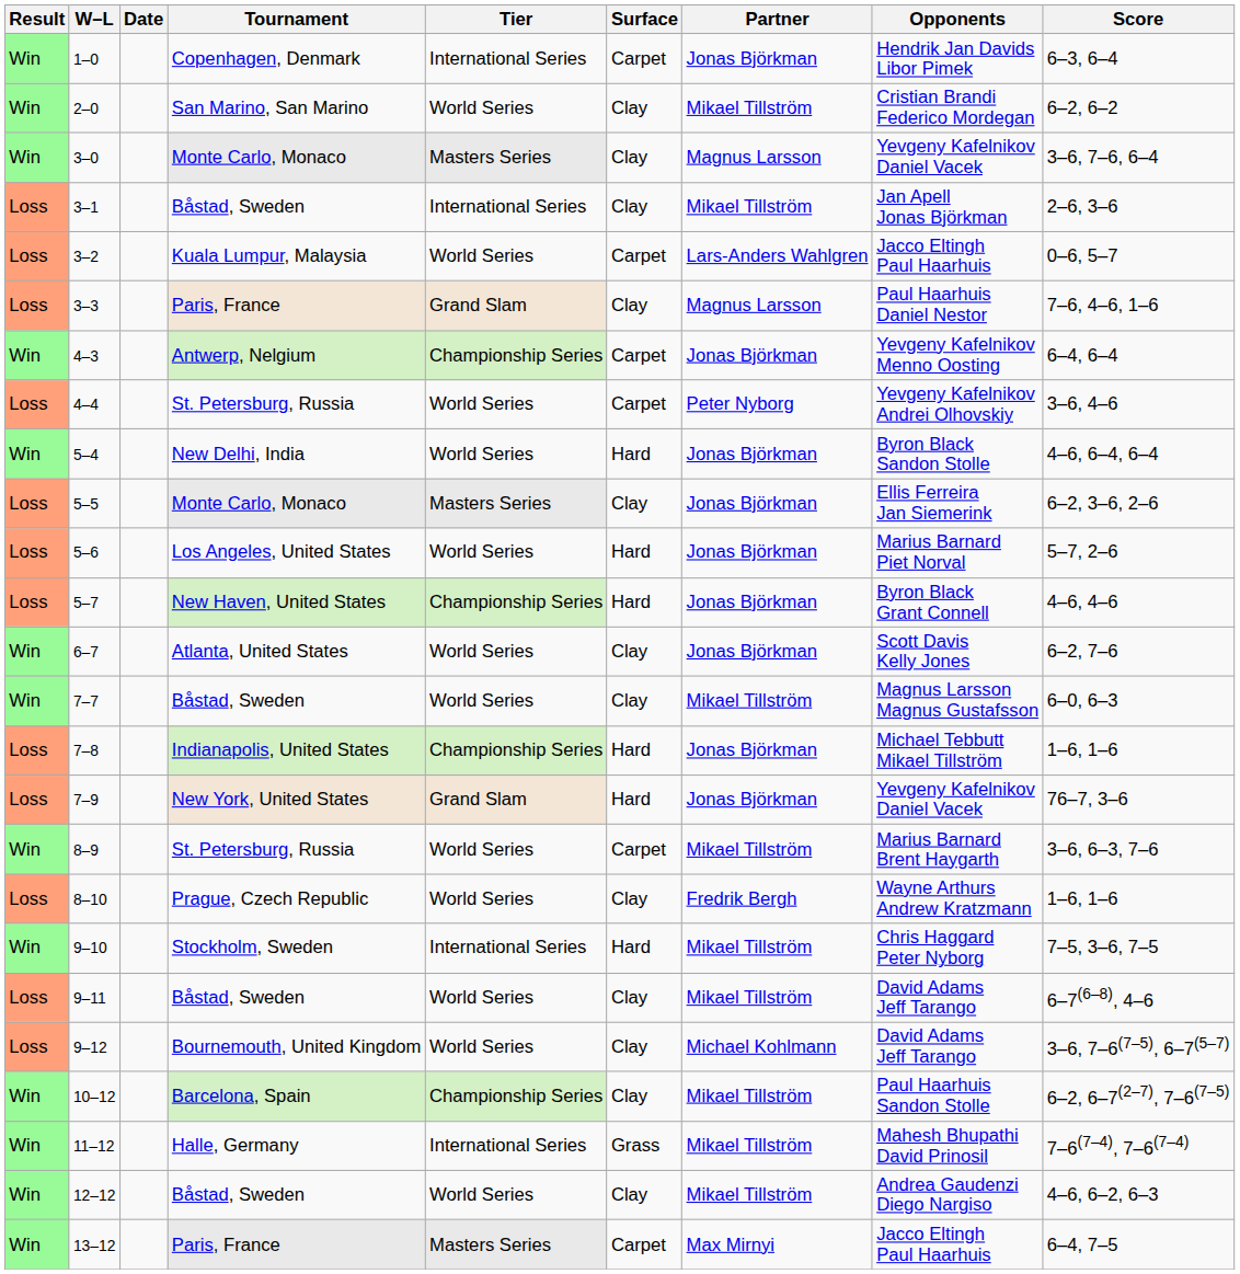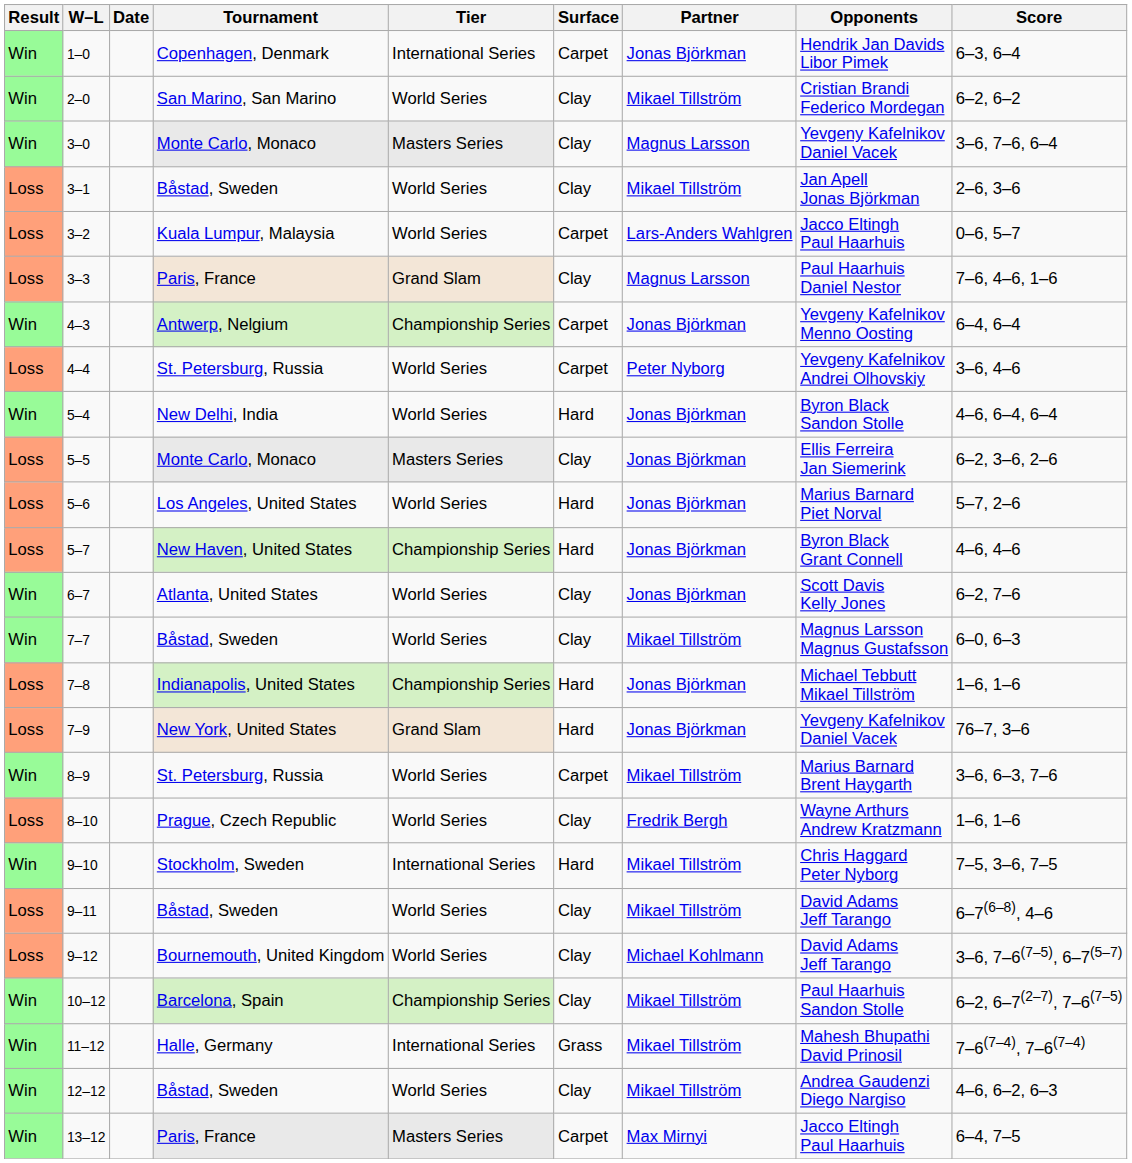 <table class="sortable wikitable">
 <tr>
 <th>Result</th>
 <th class="unsortable">W–L</th>
 <th>Date</th>
 <th>Tournament</th>
 <th>Tier</th>
 <th>Surface</th>
 <th>Partner</th>
 <th>Opponents</th>
 <th class="unsortable">Score</th>
 </tr>
 <tr>
 <td style="background:#98fb98;">Win</td>
 <td><small>1–0</small></td>
 <td><a href='#'></a></td>
 <td><a href='#'>Copenhagen</a>, Denmark</td>
 <td>International Series</td>
 <td>Carpet</td>
 <td> <a href='#'>Jonas Björkman</a></td>
 <td> <a href='#'>Hendrik Jan Davids</a> <br>  <a href='#'>Libor Pimek</a></td>
 <td>6–3, 6–4</td>
 </tr>
 <tr>
 <td style="background:#98fb98;">Win</td>
 <td><small>2–0</small></td>
 <td><a href='#'></a></td>
 <td><a href='#'>San Marino</a>, San Marino</td>
 <td>World Series</td>
 <td>Clay</td>
 <td> <a href='#'>Mikael Tillström</a></td>
 <td> <a href='#'>Cristian Brandi</a> <br>  <a href='#'>Federico Mordegan</a></td>
 <td>6–2, 6–2</td>
 </tr>
 <tr>
 <td style="background:#98fb98;">Win</td>
 <td><small>3–0</small></td>
 <td><a href='#'></a></td>
 <td style="background:#e9e9e9;"><a href='#'>Monte Carlo</a>, Monaco</td>
 <td style="background:#e9e9e9;">Masters Series</td>
 <td>Clay</td>
 <td> <a href='#'>Magnus Larsson</a></td>
 <td> <a href='#'>Yevgeny Kafelnikov</a> <br>  <a href='#'>Daniel Vacek</a></td>
 <td>3–6, 7–6, 6–4</td>
 </tr>
 <tr>
 <td style="background:#ffa07a;">Loss</td>
 <td><small>3–1</small></td>
 <td><a href='#'></a></td>
 <td><a href='#'>Båstad</a>, Sweden</td>
-<td>International Series</td>
+<td>World Series</td>
 <td>Clay</td>
 <td> <a href='#'>Mikael Tillström</a></td>
 <td> <a href='#'>Jan Apell</a> <br>  <a href='#'>Jonas Björkman</a></td>
 <td>2–6, 3–6</td>
 </tr>
 <tr>
 <td style="background:#ffa07a;">Loss</td>
 <td><small>3–2</small></td>
 <td><a href='#'></a></td>
 <td><a href='#'>Kuala Lumpur</a>, Malaysia</td>
 <td>World Series</td>
 <td>Carpet</td>
 <td> <a href='#'>Lars-Anders Wahlgren</a></td>
 <td> <a href='#'>Jacco Eltingh</a> <br>  <a href='#'>Paul Haarhuis</a></td>
 <td>0–6, 5–7</td>
 </tr>
 <tr>
 <td style="background:#ffa07a;">Loss</td>
 <td><small>3–3</small></td>
 <td><a href='#'></a></td>
 <td style="background:#f3e6d7;"><a href='#'>Paris</a>, France</td>
 <td style="background:#f3e6d7;">Grand Slam</td>
 <td>Clay</td>
 <td> <a href='#'>Magnus Larsson</a></td>
 <td> <a href='#'>Paul Haarhuis</a> <br>  <a href='#'>Daniel Nestor</a></td>
 <td>7–6, 4–6, 1–6</td>
 </tr>
 <tr>
 <td style="background:#98fb98;">Win</td>
 <td><small>4–3</small></td>
 <td><a href='#'></a></td>
 <td style="background:#d4f1c5;"><a href='#'>Antwerp</a>, Nelgium</td>
 <td style="background:#d4f1c5;">Championship Series</td>
 <td>Carpet</td>
 <td> <a href='#'>Jonas Björkman</a></td>
 <td> <a href='#'>Yevgeny Kafelnikov</a> <br>  <a href='#'>Menno Oosting</a></td>
 <td>6–4, 6–4</td>
 </tr>
 <tr>
 <td style="background:#ffa07a;">Loss</td>
 <td><small>4–4</small></td>
 <td><a href='#'></a></td>
 <td><a href='#'>St. Petersburg</a>, Russia</td>
 <td>World Series</td>
 <td>Carpet</td>
 <td> <a href='#'>Peter Nyborg</a></td>
 <td> <a href='#'>Yevgeny Kafelnikov</a> <br>  <a href='#'>Andrei Olhovskiy</a></td>
 <td>3–6, 4–6</td>
 </tr>
 <tr>
 <td style="background:#98fb98;">Win</td>
 <td><small>5–4</small></td>
 <td><a href='#'></a></td>
 <td><a href='#'>New Delhi</a>, India</td>
 <td>World Series</td>
 <td>Hard</td>
 <td> <a href='#'>Jonas Björkman</a></td>
 <td> <a href='#'>Byron Black</a> <br>  <a href='#'>Sandon Stolle</a></td>
 <td>4–6, 6–4, 6–4</td>
 </tr>
 <tr>
 <td style="background:#ffa07a;">Loss</td>
 <td><small>5–5</small></td>
 <td><a href='#'></a></td>
 <td style="background:#e9e9e9;"><a href='#'>Monte Carlo</a>, Monaco</td>
 <td style="background:#e9e9e9;">Masters Series</td>
 <td>Clay</td>
 <td> <a href='#'>Jonas Björkman</a></td>
 <td> <a href='#'>Ellis Ferreira</a> <br>  <a href='#'>Jan Siemerink</a></td>
 <td>6–2, 3–6, 2–6</td>
 </tr>
 <tr>
 <td style="background:#ffa07a;">Loss</td>
 <td><small>5–6</small></td>
 <td><a href='#'></a></td>
 <td><a href='#'>Los Angeles</a>, United States</td>
 <td>World Series</td>
 <td>Hard</td>
 <td> <a href='#'>Jonas Björkman</a></td>
 <td> <a href='#'>Marius Barnard</a> <br>  <a href='#'>Piet Norval</a></td>
 <td>5–7, 2–6</td>
 </tr>
 <tr>
 <td style="background:#ffa07a;">Loss</td>
 <td><small>5–7</small></td>
 <td><a href='#'></a></td>
 <td style="background:#d4f1c5;"><a href='#'>New Haven</a>, United States</td>
 <td style="background:#d4f1c5;">Championship Series</td>
 <td>Hard</td>
 <td> <a href='#'>Jonas Björkman</a></td>
 <td> <a href='#'>Byron Black</a> <br>  <a href='#'>Grant Connell</a></td>
 <td>4–6, 4–6</td>
 </tr>
 <tr>
 <td style="background:#98fb98;">Win</td>
 <td><small>6–7</small></td>
 <td><a href='#'></a></td>
 <td><a href='#'>Atlanta</a>, United States</td>
 <td>World Series</td>
 <td>Clay</td>
 <td> <a href='#'>Jonas Björkman</a></td>
 <td> <a href='#'>Scott Davis</a> <br>  <a href='#'>Kelly Jones</a></td>
 <td>6–2, 7–6</td>
 </tr>
 <tr>
 <td style="background:#98fb98;">Win</td>
 <td><small>7–7</small></td>
 <td><a href='#'></a></td>
 <td><a href='#'>Båstad</a>, Sweden</td>
 <td>World Series</td>
 <td>Clay</td>
 <td> <a href='#'>Mikael Tillström</a></td>
 <td> <a href='#'>Magnus Larsson</a> <br>  <a href='#'>Magnus Gustafsson</a></td>
 <td>6–0, 6–3</td>
 </tr>
 <tr>
 <td style="background:#ffa07a;">Loss</td>
 <td><small>7–8</small></td>
 <td><a href='#'></a></td>
 <td style="background:#d4f1c5;"><a href='#'>Indianapolis</a>, United States</td>
 <td style="background:#d4f1c5;">Championship Series</td>
 <td>Hard</td>
 <td> <a href='#'>Jonas Björkman</a></td>
 <td> <a href='#'>Michael Tebbutt</a> <br>  <a href='#'>Mikael Tillström</a></td>
 <td>1–6, 1–6</td>
 </tr>
 <tr>
 <td style="background:#ffa07a;">Loss</td>
 <td><small>7–9</small></td>
 <td><a href='#'></a></td>
 <td style="background:#f3e6d7;"><a href='#'>New York</a>, United States</td>
 <td style="background:#f3e6d7;">Grand Slam</td>
 <td>Hard</td>
 <td> <a href='#'>Jonas Björkman</a></td>
 <td> <a href='#'>Yevgeny Kafelnikov</a> <br>  <a href='#'>Daniel Vacek</a></td>
 <td>76–7, 3–6</td>
 </tr>
 <tr>
 <td style="background:#98fb98;">Win</td>
 <td><small>8–9</small></td>
 <td><a href='#'></a></td>
 <td><a href='#'>St. Petersburg</a>, Russia</td>
 <td>World Series</td>
 <td>Carpet</td>
 <td> <a href='#'>Mikael Tillström</a></td>
 <td> <a href='#'>Marius Barnard</a> <br>  <a href='#'>Brent Haygarth</a></td>
 <td>3–6, 6–3, 7–6</td>
 </tr>
 <tr>
 <td style="background:#ffa07a;">Loss</td>
 <td><small>8–10</small></td>
 <td><a href='#'></a></td>
 <td><a href='#'>Prague</a>, Czech Republic</td>
 <td>World Series</td>
 <td>Clay</td>
 <td> <a href='#'>Fredrik Bergh</a></td>
 <td> <a href='#'>Wayne Arthurs</a> <br>  <a href='#'>Andrew Kratzmann</a></td>
 <td>1–6, 1–6</td>
 </tr>
 <tr>
 <td style="background:#98fb98;">Win</td>
 <td><small>9–10</small></td>
 <td><a href='#'></a></td>
 <td><a href='#'>Stockholm</a>, Sweden</td>
 <td>International Series</td>
 <td>Hard</td>
 <td> <a href='#'>Mikael Tillström</a></td>
 <td> <a href='#'>Chris Haggard</a> <br>  <a href='#'>Peter Nyborg</a></td>
 <td>7–5, 3–6, 7–5</td>
 </tr>
 <tr>
 <td style="background:#ffa07a;">Loss</td>
 <td><small>9–11</small></td>
 <td><a href='#'></a></td>
 <td><a href='#'>Båstad</a>, Sweden</td>
 <td>World Series</td>
 <td>Clay</td>
 <td> <a href='#'>Mikael Tillström</a></td>
 <td> <a href='#'>David Adams</a> <br>  <a href='#'>Jeff Tarango</a></td>
 <td>6–7<sup>(6–8)</sup>, 4–6</td>
 </tr>
 <tr>
 <td style="background:#ffa07a;">Loss</td>
 <td><small>9–12</small></td>
 <td><a href='#'></a></td>
 <td><a href='#'>Bournemouth</a>, United Kingdom</td>
 <td>World Series</td>
 <td>Clay</td>
 <td> <a href='#'>Michael Kohlmann</a></td>
 <td> <a href='#'>David Adams</a> <br>  <a href='#'>Jeff Tarango</a></td>
 <td>3–6, 7–6<sup>(7–5)</sup>, 6–7<sup>(5–7)</sup></td>
 </tr>
 <tr>
 <td style="background:#98fb98;">Win</td>
 <td><small>10–12</small></td>
 <td><a href='#'></a></td>
 <td style="background:#d4f1c5;"><a href='#'>Barcelona</a>, Spain</td>
 <td style="background:#d4f1c5;">Championship Series</td>
 <td>Clay</td>
 <td> <a href='#'>Mikael Tillström</a></td>
 <td> <a href='#'>Paul Haarhuis</a> <br>  <a href='#'>Sandon Stolle</a></td>
 <td>6–2, 6–7<sup>(2–7)</sup>, 7–6<sup>(7–5)</sup></td>
 </tr>
 <tr>
 <td style="background:#98fb98;">Win</td>
 <td><small>11–12</small></td>
 <td><a href='#'></a></td>
 <td><a href='#'>Halle</a>, Germany</td>
 <td>International Series</td>
 <td>Grass</td>
 <td> <a href='#'>Mikael Tillström</a></td>
 <td> <a href='#'>Mahesh Bhupathi</a> <br>  <a href='#'>David Prinosil</a></td>
 <td>7–6<sup>(7–4)</sup>, 7–6<sup>(7–4)</sup></td>
 </tr>
 <tr>
 <td style="background:#98fb98;">Win</td>
 <td><small>12–12</small></td>
 <td><a href='#'></a></td>
 <td><a href='#'>Båstad</a>, Sweden</td>
 <td>World Series</td>
 <td>Clay</td>
 <td> <a href='#'>Mikael Tillström</a></td>
 <td> <a href='#'>Andrea Gaudenzi</a> <br>  <a href='#'>Diego Nargiso</a></td>
 <td>4–6, 6–2, 6–3</td>
 </tr>
 <tr>
 <td style="background:#98fb98;">Win</td>
 <td><small>13–12</small></td>
 <td><a href='#'></a></td>
 <td style="background:#e9e9e9;"><a href='#'>Paris</a>, France</td>
 <td style="background:#e9e9e9;">Masters Series</td>
 <td>Carpet</td>
 <td> <a href='#'>Max Mirnyi</a></td>
 <td> <a href='#'>Jacco Eltingh</a> <br>  <a href='#'>Paul Haarhuis</a></td>
 <td>6–4, 7–5</td>
 </tr>
 </table>
